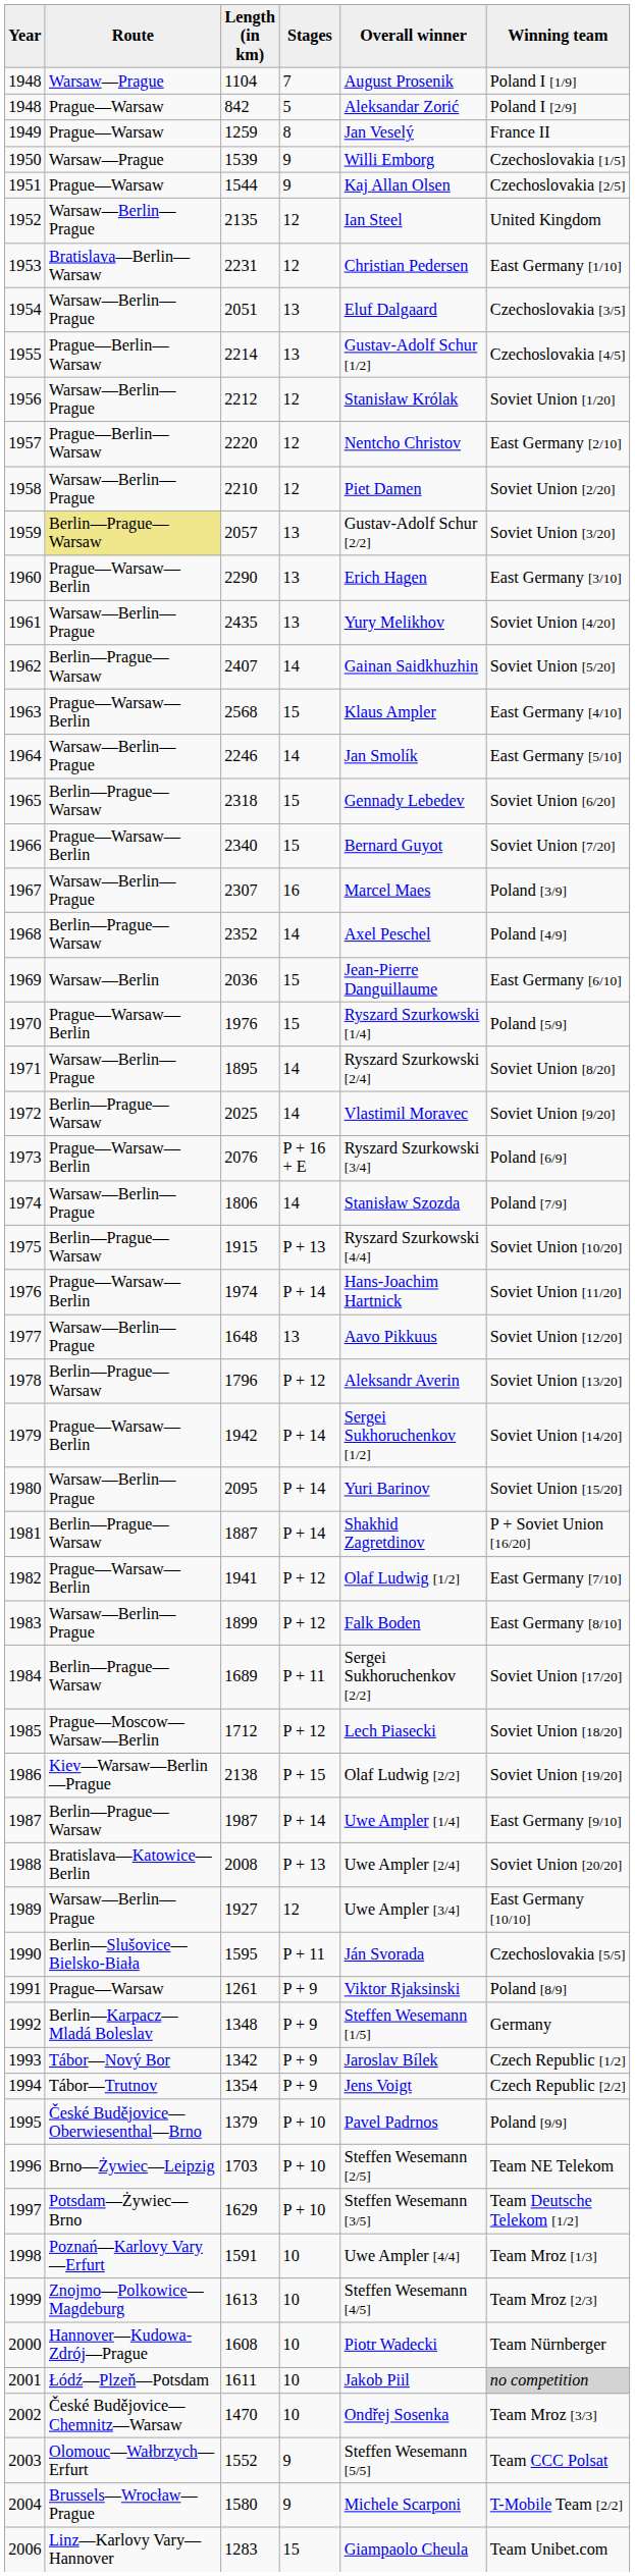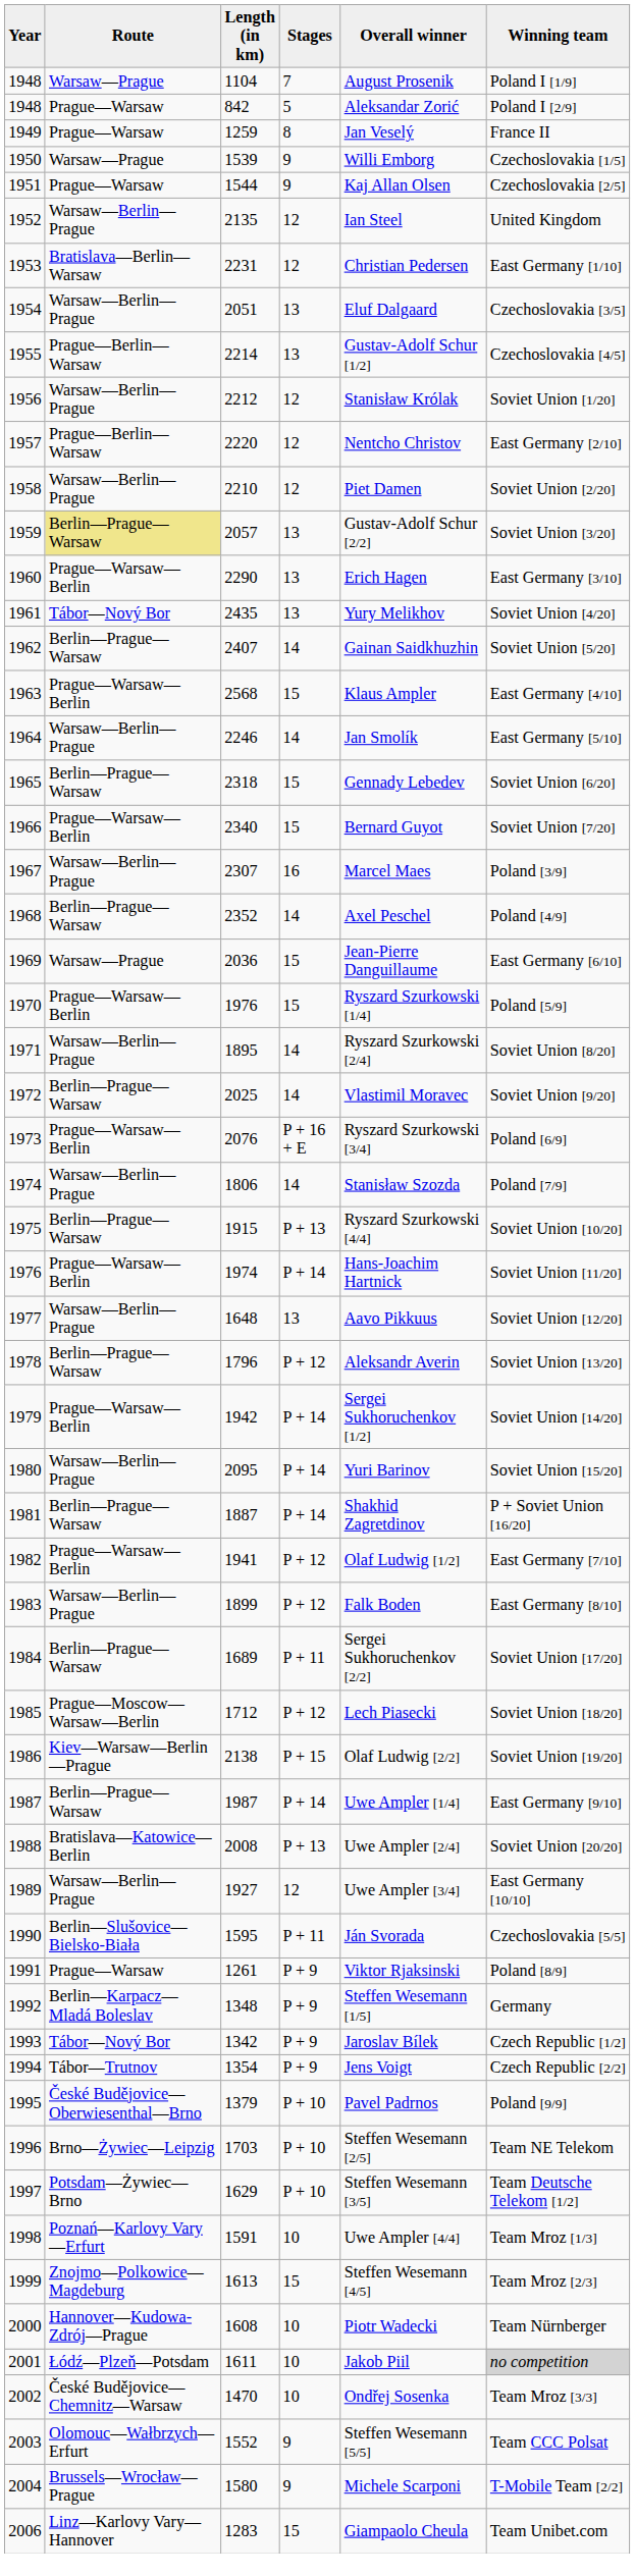 <table class="wikitable sortable">
 <tr>
 <th style="background-color:#efefef;">Year</th>
 <th style="background-color:#efefef;">Route</th>
 <th style="background-color:#efefef;">Length<br>(in km)</th>
 <th style="background-color:#efefef;">Stages</th>
 <th style="background-color:#efefef;">Overall winner</th>
 <th style="background-color:#efefef;">Winning team</th>
 </tr>
 <tr>
 <td>1948</td>
 <td><a href='#'>Warsaw</a>—<a href='#'>Prague</a></td>
 <td>1104</td>
 <td>7</td>
 <td> <a href='#'>August Prosenik</a></td>
 <td> Poland I <small>[1/9]</small></td>
 </tr>
 <tr>
 <td>1948</td>
 <td>Prague—Warsaw</td>
 <td>842</td>
 <td>5</td>
 <td> <a href='#'>Aleksandar Zorić</a></td>
 <td> Poland I <small>[2/9]</small></td>
 </tr>
 <tr>
 <td>1949</td>
 <td>Prague—Warsaw</td>
 <td>1259</td>
 <td>8</td>
 <td> <a href='#'>Jan Veselý</a></td>
 <td> France II</td>
 </tr>
 <tr>
 <td>1950</td>
 <td>Warsaw—Prague</td>
 <td>1539</td>
 <td>9</td>
 <td> <a href='#'>Willi Emborg</a></td>
 <td> Czechoslovakia <small>[1/5]</small></td>
 </tr>
 <tr>
 <td>1951</td>
 <td>Prague—Warsaw</td>
 <td>1544</td>
 <td>9</td>
 <td> <a href='#'>Kaj Allan Olsen</a></td>
 <td> Czechoslovakia <small>[2/5]</small></td>
 </tr>
 <tr>
 <td>1952</td>
 <td>Warsaw—<a href='#'>Berlin</a>—Prague</td>
 <td>2135</td>
 <td>12</td>
 <td> <a href='#'>Ian Steel</a></td>
 <td> United Kingdom</td>
 </tr>
 <tr>
 <td>1953</td>
 <td><a href='#'>Bratislava</a>—Berlin—Warsaw</td>
 <td>2231</td>
 <td>12</td>
 <td> <a href='#'>Christian Pedersen</a></td>
 <td> East Germany <small>[1/10]</small></td>
 </tr>
 <tr>
 <td>1954</td>
 <td>Warsaw—Berlin—Prague</td>
 <td>2051</td>
 <td>13</td>
 <td> <a href='#'>Eluf Dalgaard</a></td>
 <td> Czechoslovakia <small>[3/5]</small></td>
 </tr>
 <tr>
 <td>1955</td>
 <td>Prague—Berlin—Warsaw</td>
 <td>2214</td>
 <td>13</td>
 <td> <a href='#'>Gustav-Adolf Schur</a> <small>[1/2]</small></td>
 <td> Czechoslovakia <small>[4/5]</small></td>
 </tr>
 <tr>
 <td>1956</td>
 <td>Warsaw—Berlin—Prague</td>
 <td>2212</td>
 <td>12</td>
 <td> <a href='#'>Stanisław Królak</a></td>
 <td> Soviet Union <small>[1/20]</small></td>
 </tr>
 <tr>
 <td>1957</td>
 <td>Prague—Berlin—Warsaw</td>
 <td>2220</td>
 <td>12</td>
 <td> <a href='#'>Nentcho Christov</a></td>
 <td> East Germany <small>[2/10]</small></td>
 </tr>
 <tr>
 <td>1958</td>
 <td>Warsaw—Berlin—Prague</td>
 <td>2210</td>
 <td>12</td>
 <td> <a href='#'>Piet Damen</a></td>
 <td> Soviet Union <small>[2/20]</small></td>
 </tr>
 <tr>
 <td>1959</td>
 <td style="background: khaki;">Berlin—Prague—Warsaw</td>
 <td>2057</td>
 <td>13</td>
 <td> Gustav-Adolf Schur <small>[2/2]</small></td>
 <td> Soviet Union <small>[3/20]</small></td>
 </tr>
 <tr>
 <td>1960</td>
 <td>Prague—Warsaw—Berlin</td>
 <td>2290</td>
 <td>13</td>
 <td> <a href='#'>Erich Hagen</a></td>
 <td> East Germany <small>[3/10]</small></td>
 </tr>
 <tr>
 <td>1961</td>
-<td>Warsaw—Berlin—Prague</td>
+<td><a href='#'>Tábor</a>—<a href='#'>Nový Bor</a></td>
 <td>2435</td>
 <td>13</td>
 <td> <a href='#'>Yury Melikhov</a></td>
 <td> Soviet Union <small>[4/20]</small></td>
 </tr>
 <tr>
 <td>1962</td>
 <td>Berlin—Prague—Warsaw</td>
 <td>2407</td>
 <td>14</td>
 <td> <a href='#'>Gainan Saidkhuzhin</a></td>
 <td> Soviet Union <small>[5/20]</small></td>
 </tr>
 <tr>
 <td>1963</td>
 <td>Prague—Warsaw—Berlin</td>
 <td>2568</td>
 <td>15</td>
 <td> <a href='#'>Klaus Ampler</a></td>
 <td> East Germany <small>[4/10]</small></td>
 </tr>
 <tr>
 <td>1964</td>
 <td>Warsaw—Berlin—Prague</td>
 <td>2246</td>
 <td>14</td>
 <td> <a href='#'>Jan Smolík</a></td>
 <td> East Germany <small>[5/10]</small></td>
 </tr>
 <tr>
 <td>1965</td>
 <td>Berlin—Prague—Warsaw</td>
 <td>2318</td>
 <td>15</td>
 <td> <a href='#'>Gennady Lebedev</a></td>
 <td> Soviet Union <small>[6/20]</small></td>
 </tr>
 <tr>
 <td>1966</td>
 <td>Prague—Warsaw—Berlin</td>
 <td>2340</td>
 <td>15</td>
 <td> <a href='#'>Bernard Guyot</a></td>
 <td> Soviet Union <small>[7/20]</small></td>
 </tr>
 <tr>
 <td>1967</td>
 <td>Warsaw—Berlin—Prague</td>
 <td>2307</td>
 <td>16</td>
 <td> <a href='#'>Marcel Maes</a></td>
 <td> Poland <small>[3/9]</small></td>
 </tr>
 <tr>
 <td>1968</td>
 <td>Berlin—Prague—Warsaw</td>
 <td>2352</td>
 <td>14</td>
 <td> <a href='#'>Axel Peschel</a></td>
 <td> Poland <small>[4/9]</small></td>
 </tr>
 <tr>
 <td>1969</td>
-<td>Warsaw—Berlin</td>
+<td>Warsaw—Prague</td>
 <td>2036</td>
 <td>15</td>
 <td> <a href='#'>Jean-Pierre Danguillaume</a></td>
 <td> East Germany <small>[6/10]</small></td>
 </tr>
 <tr>
 <td>1970</td>
 <td>Prague—Warsaw—Berlin</td>
 <td>1976</td>
 <td>15</td>
 <td> <a href='#'>Ryszard Szurkowski</a> <small>[1/4]</small></td>
 <td> Poland <small>[5/9]</small></td>
 </tr>
 <tr>
 <td>1971</td>
 <td>Warsaw—Berlin—Prague</td>
 <td>1895</td>
 <td>14</td>
 <td> Ryszard Szurkowski <small>[2/4]</small></td>
 <td> Soviet Union <small>[8/20]</small></td>
 </tr>
 <tr>
 <td>1972</td>
 <td>Berlin—Prague—Warsaw</td>
 <td>2025</td>
 <td>14</td>
 <td> <a href='#'>Vlastimil Moravec</a></td>
 <td> Soviet Union <small>[9/20]</small></td>
 </tr>
 <tr>
 <td>1973</td>
 <td>Prague—Warsaw—Berlin</td>
 <td>2076</td>
 <td>P + 16 + E</td>
 <td> Ryszard Szurkowski <small>[3/4]</small></td>
 <td> Poland <small>[6/9]</small></td>
 </tr>
 <tr>
 <td>1974</td>
 <td>Warsaw—Berlin—Prague</td>
 <td>1806</td>
 <td>14</td>
 <td> <a href='#'>Stanisław Szozda</a></td>
 <td> Poland <small>[7/9]</small></td>
 </tr>
 <tr>
 <td>1975</td>
 <td>Berlin—Prague—Warsaw</td>
 <td>1915</td>
 <td>P + 13</td>
 <td> Ryszard Szurkowski <small>[4/4]</small></td>
 <td> Soviet Union <small>[10/20]</small></td>
 </tr>
 <tr>
 <td>1976</td>
 <td>Prague—Warsaw—Berlin</td>
 <td>1974</td>
 <td>P + 14</td>
 <td> <a href='#'>Hans-Joachim Hartnick</a></td>
 <td> Soviet Union <small>[11/20]</small></td>
 </tr>
 <tr>
 <td>1977</td>
 <td>Warsaw—Berlin—Prague</td>
 <td>1648</td>
 <td>13</td>
 <td> <a href='#'>Aavo Pikkuus</a></td>
 <td> Soviet Union <small>[12/20]</small></td>
 </tr>
 <tr>
 <td>1978</td>
 <td>Berlin—Prague—Warsaw</td>
 <td>1796</td>
 <td>P + 12</td>
 <td> <a href='#'>Aleksandr Averin</a></td>
 <td> Soviet Union <small>[13/20]</small></td>
 </tr>
 <tr>
 <td>1979</td>
 <td>Prague—Warsaw—Berlin</td>
 <td>1942</td>
 <td>P + 14</td>
 <td> <a href='#'>Sergei Sukhoruchenkov</a> <small>[1/2]</small></td>
 <td> Soviet Union <small>[14/20]</small></td>
 </tr>
 <tr>
 <td>1980</td>
 <td>Warsaw—Berlin—Prague</td>
 <td>2095</td>
 <td>P + 14</td>
 <td> <a href='#'>Yuri Barinov</a></td>
 <td> Soviet Union <small>[15/20]</small></td>
 </tr>
 <tr>
 <td>1981</td>
 <td>Berlin—Prague—Warsaw</td>
 <td>1887</td>
 <td>P + 14</td>
 <td> <a href='#'>Shakhid Zagretdinov</a></td>
 <td>P +  Soviet Union <small>[16/20]</small></td>
 </tr>
 <tr>
 <td>1982</td>
 <td>Prague—Warsaw—Berlin</td>
 <td>1941</td>
 <td>P + 12</td>
 <td> <a href='#'>Olaf Ludwig</a> <small>[1/2]</small></td>
 <td> East Germany <small>[7/10]</small></td>
 </tr>
 <tr>
 <td>1983</td>
 <td>Warsaw—Berlin—Prague</td>
 <td>1899</td>
 <td>P + 12</td>
 <td> <a href='#'>Falk Boden</a></td>
 <td> East Germany <small>[8/10]</small></td>
 </tr>
 <tr>
 <td>1984</td>
 <td>Berlin—Prague—Warsaw</td>
 <td>1689</td>
 <td>P + 11</td>
 <td> Sergei Sukhoruchenkov <small>[2/2]</small></td>
 <td> Soviet Union <small>[17/20]</small></td>
 </tr>
 <tr>
 <td>1985</td>
 <td>Prague—Moscow—Warsaw—Berlin</td>
 <td>1712</td>
 <td>P + 12</td>
 <td> <a href='#'>Lech Piasecki</a></td>
 <td> Soviet Union <small>[18/20]</small></td>
 </tr>
 <tr>
 <td>1986</td>
 <td><a href='#'>Kiev</a>—Warsaw—Berlin—Prague</td>
 <td>2138</td>
 <td>P + 15</td>
 <td> Olaf Ludwig <small>[2/2]</small></td>
 <td> Soviet Union <small>[19/20]</small></td>
 </tr>
 <tr>
 <td>1987</td>
 <td>Berlin—Prague—Warsaw</td>
 <td>1987</td>
 <td>P + 14</td>
 <td> <a href='#'>Uwe Ampler</a> <small>[1/4]</small></td>
 <td> East Germany <small>[9/10]</small></td>
 </tr>
 <tr>
 <td>1988</td>
 <td>Bratislava—<a href='#'>Katowice</a>—Berlin</td>
 <td>2008</td>
 <td>P + 13</td>
 <td> Uwe Ampler <small>[2/4]</small></td>
 <td> Soviet Union <small>[20/20]</small></td>
 </tr>
 <tr>
 <td>1989</td>
 <td>Warsaw—Berlin—Prague</td>
 <td>1927</td>
 <td>12</td>
 <td> Uwe Ampler <small>[3/4]</small></td>
 <td> East Germany <small>[10/10]</small></td>
 </tr>
 <tr>
 <td>1990</td>
 <td>Berlin—<a href='#'>Slušovice</a>—<a href='#'>Bielsko-Biała</a></td>
 <td>1595</td>
 <td>P + 11</td>
 <td> <a href='#'>Ján Svorada</a></td>
 <td> Czechoslovakia <small>[5/5]</small></td>
 </tr>
 <tr>
 <td>1991</td>
 <td>Prague—Warsaw</td>
 <td>1261</td>
 <td>P + 9</td>
 <td> <a href='#'>Viktor Rjaksinski</a></td>
 <td> Poland <small>[8/9]</small></td>
 </tr>
 <tr>
 <td>1992</td>
 <td>Berlin—<a href='#'>Karpacz</a>—<a href='#'>Mladá Boleslav</a></td>
 <td>1348</td>
 <td>P + 9</td>
 <td> <a href='#'>Steffen Wesemann</a> <small>[1/5]</small></td>
 <td> Germany</td>
 </tr>
 <tr>
 <td>1993</td>
 <td><a href='#'>Tábor</a>—<a href='#'>Nový Bor</a></td>
 <td>1342</td>
 <td>P + 9</td>
 <td> <a href='#'>Jaroslav Bílek</a></td>
 <td> Czech Republic <small>[1/2]</small></td>
 </tr>
 <tr>
 <td>1994</td>
 <td>Tábor—<a href='#'>Trutnov</a></td>
 <td>1354</td>
 <td>P + 9</td>
 <td> <a href='#'>Jens Voigt</a></td>
 <td> Czech Republic <small>[2/2]</small></td>
 </tr>
 <tr>
 <td>1995</td>
 <td><a href='#'>České Budějovice</a>—<a href='#'>Oberwiesenthal</a>—<a href='#'>Brno</a></td>
 <td>1379</td>
 <td>P + 10</td>
 <td> <a href='#'>Pavel Padrnos</a></td>
 <td> Poland <small>[9/9]</small></td>
 </tr>
 <tr>
 <td>1996</td>
 <td>Brno—<a href='#'>Żywiec</a>—<a href='#'>Leipzig</a></td>
 <td>1703</td>
 <td>P + 10</td>
 <td> Steffen Wesemann <small>[2/5]</small></td>
 <td>Team NE Telekom</td>
 </tr>
 <tr>
 <td>1997</td>
 <td><a href='#'>Potsdam</a>—Żywiec—Brno</td>
 <td>1629</td>
 <td>P + 10</td>
 <td> Steffen Wesemann <small>[3/5]</small></td>
 <td> Team <a href='#'>Deutsche Telekom</a> <small>[1/2]</small></td>
 </tr>
 <tr>
 <td>1998</td>
 <td><a href='#'>Poznań</a>—<a href='#'>Karlovy Vary</a>—<a href='#'>Erfurt</a></td>
 <td>1591</td>
 <td>10</td>
 <td> Uwe Ampler <small>[4/4]</small></td>
 <td> Team Mroz <small>[1/3]</small></td>
 </tr>
 <tr>
 <td>1999</td>
 <td><a href='#'>Znojmo</a>—<a href='#'>Polkowice</a>—<a href='#'>Magdeburg</a></td>
 <td>1613</td>
-<td>10</td>
+<td>15</td>
 <td> Steffen Wesemann <small>[4/5]</small></td>
 <td> Team Mroz <small>[2/3]</small></td>
 </tr>
 <tr>
 <td>2000</td>
 <td><a href='#'>Hannover</a>—<a href='#'>Kudowa-Zdrój</a>—Prague</td>
 <td>1608</td>
 <td>10</td>
 <td> <a href='#'>Piotr Wadecki</a></td>
 <td> Team Nürnberger</td>
 </tr>
 <tr>
 <td>2001</td>
 <td><a href='#'>Łódź</a>—<a href='#'>Plzeň</a>—Potsdam</td>
 <td>1611</td>
 <td>10</td>
 <td> <a href='#'>Jakob Piil</a></td>
 <td style="background-color:lightgray"><em>no competition</em></td>
 </tr>
 <tr>
 <td>2002</td>
 <td>České Budějovice—<a href='#'>Chemnitz</a>—Warsaw</td>
 <td>1470</td>
 <td>10</td>
 <td> <a href='#'>Ondřej Sosenka</a></td>
 <td> Team Mroz <small>[3/3]</small></td>
 </tr>
 <tr>
 <td>2003</td>
 <td><a href='#'>Olomouc</a>—<a href='#'>Wałbrzych</a>—Erfurt</td>
 <td>1552</td>
 <td>9</td>
 <td> Steffen Wesemann <small>[5/5]</small></td>
 <td> Team <a href='#'>CCC Polsat</a></td>
 </tr>
 <tr>
 <td>2004</td>
 <td><a href='#'>Brussels</a>—<a href='#'>Wrocław</a>—Prague</td>
 <td>1580</td>
 <td>9</td>
 <td> <a href='#'>Michele Scarponi</a></td>
 <td> <a href='#'>T-Mobile</a> Team <small>[2/2]</small></td>
 </tr>
 <tr>
 <td>2006</td>
 <td><a href='#'>Linz</a>—Karlovy Vary—Hannover</td>
 <td>1283</td>
 <td>15</td>
 <td> <a href='#'>Giampaolo Cheula</a></td>
 <td> Team Unibet.com</td>
 </tr>
 </table>
